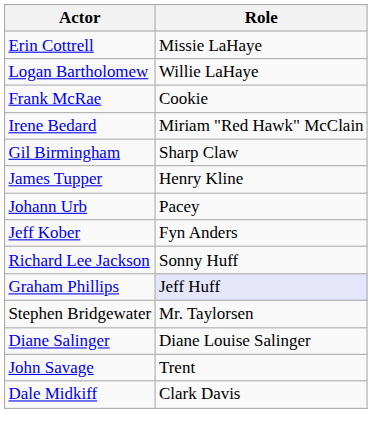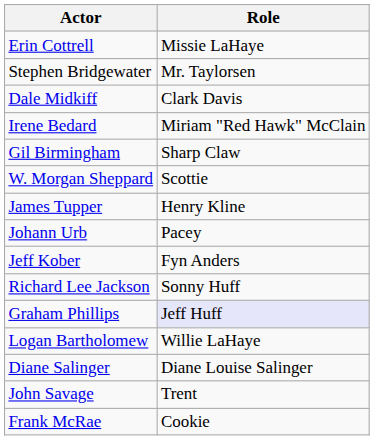 <table class="wikitable">
 <tr>
 <th>Actor</th>
 <th>Role</th>
 </tr>
 <tr>
 <td><a href='#'>Erin Cottrell</a></td>
 <td>Missie LaHaye</td>
 </tr>
 <tr>
-<td><a href='#'>Logan Bartholomew</a></td>
-<td>Willie LaHaye</td>
+<td>Stephen Bridgewater</td>
+<td>Mr. Taylorsen</td>
 </tr>
 <tr>
-<td><a href='#'>Frank McRae</a></td>
-<td>Cookie</td>
+<td><a href='#'>Dale Midkiff</a></td>
+<td>Clark Davis</td>
 </tr>
 <tr>
 <td><a href='#'>Irene Bedard</a></td>
 <td>Miriam "Red Hawk" McClain</td>
 </tr>
 <tr>
 <td><a href='#'>Gil Birmingham</a></td>
 <td>Sharp Claw</td>
+</tr>
+<tr>
+<td><a href='#'>W. Morgan Sheppard</a></td>
+<td>Scottie</td>
 </tr>
 <tr>
 <td><a href='#'>James Tupper</a></td>
 <td>Henry Kline</td>
 </tr>
 <tr>
 <td><a href='#'>Johann Urb</a></td>
 <td>Pacey</td>
 </tr>
 <tr>
 <td><a href='#'>Jeff Kober</a></td>
 <td>Fyn Anders</td>
 </tr>
 <tr>
 <td><a href='#'>Richard Lee Jackson</a></td>
 <td>Sonny Huff</td>
 </tr>
 <tr>
 <td><a href='#'>Graham Phillips</a></td>
 <td style="background: lavender;">Jeff Huff</td>
 </tr>
 <tr>
-<td>Stephen Bridgewater</td>
-<td>Mr. Taylorsen</td>
+<td><a href='#'>Logan Bartholomew</a></td>
+<td>Willie LaHaye</td>
 </tr>
 <tr>
 <td><a href='#'>Diane Salinger</a></td>
 <td>Diane Louise Salinger</td>
 </tr>
 <tr>
 <td><a href='#'>John Savage</a></td>
 <td>Trent</td>
 </tr>
 <tr>
-<td><a href='#'>Dale Midkiff</a></td>
-<td>Clark Davis</td>
+<td><a href='#'>Frank McRae</a></td>
+<td>Cookie</td>
 </tr>
 </table>
